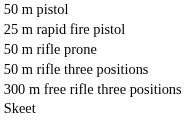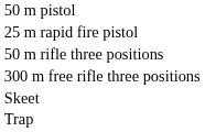 <table>
 <tr>
 <td>50 m pistol <br></td>
 <td></td>
 <td></td>
 <td></td>
 </tr>
 <tr>
 <td>25 m rapid fire pistol <br></td>
-<td></td>
-<td></td>
-<td></td>
-</tr>
-<tr>
-<td>50 m rifle prone <br></td>
 <td></td>
 <td></td>
 <td></td>
 </tr>
 <tr>
 <td>50 m rifle three positions <br></td>
 <td></td>
 <td></td>
 <td></td>
 </tr>
 <tr>
 <td>300 m free rifle three positions <br></td>
 <td></td>
 <td></td>
 <td></td>
 </tr>
 <tr>
 <td>Skeet <br></td>
 <td></td>
 <td></td>
 <td></td>
 </tr>
+<tr>
+<td>Trap <br></td>
+<td></td>
+<td></td>
+<td></td>
+</tr>
 </table>
